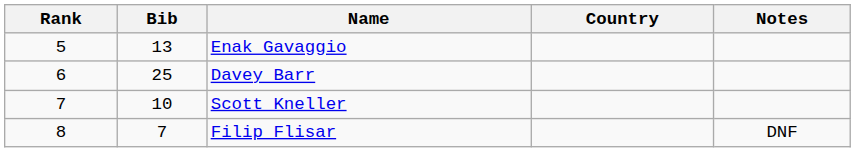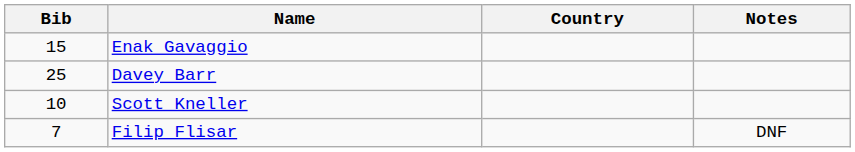 <table class="wikitable" style="text-align:center;" width=50%>
 <tr>
-<th>Rank</th>
 <th>Bib</th>
 <th>Name</th>
 <th>Country</th>
 <th>Notes</th>
 </tr>
 <tr>
-<td>5</td>
-<td>13</td>
+<td>15</td>
 <td align=left><a href='#'>Enak Gavaggio</a></td>
 <td align=left></td>
 <td></td>
 </tr>
 <tr>
-<td>6</td>
 <td>25</td>
 <td align=left><a href='#'>Davey Barr</a></td>
 <td align=left></td>
 <td></td>
 </tr>
 <tr>
-<td>7</td>
 <td>10</td>
 <td align=left><a href='#'>Scott Kneller</a></td>
 <td align=left></td>
 <td></td>
 </tr>
 <tr>
-<td>8</td>
 <td>7</td>
 <td align=left><a href='#'>Filip Flisar</a></td>
 <td align=left></td>
 <td>DNF</td>
 </tr>
 </table>
